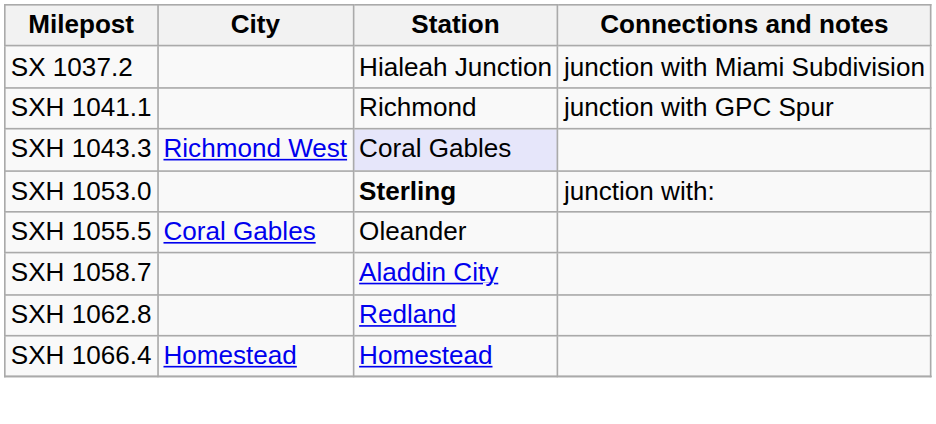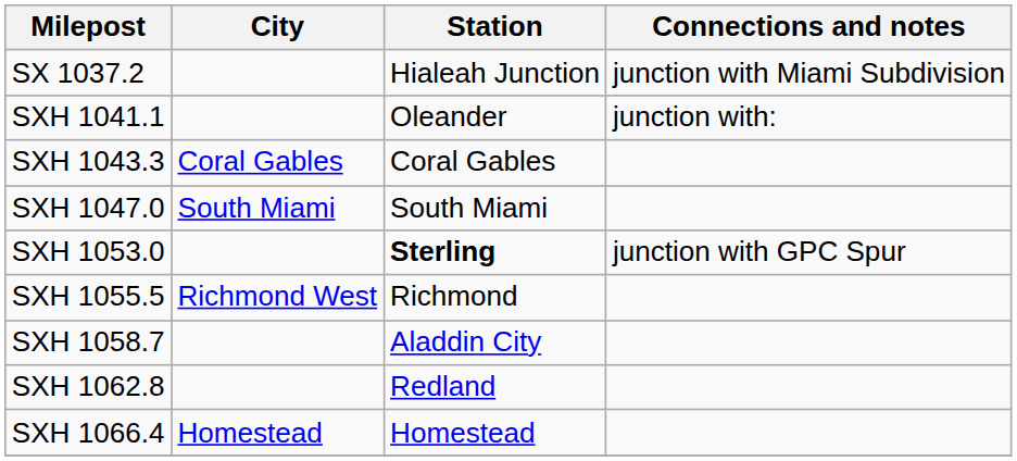 <table class="wikitable">
 <tr>
 <th>Milepost</th>
 <th>City</th>
 <th>Station</th>
 <th>Connections and notes</th>
 </tr>
 <tr>
 <td>SX 1037.2</td>
 <td></td>
 <td>Hialeah Junction</td>
 <td>junction with Miami Subdivision</td>
 </tr>
 <tr>
 <td>SXH 1041.1</td>
 <td></td>
-<td>Richmond</td>
-<td>junction with GPC Spur</td>
+<td>Oleander</td>
+<td>junction with:<br></td>
 </tr>
 <tr>
 <td>SXH 1043.3</td>
-<td><a href='#'>Richmond West</a></td>
-<td style="background: lavender;">Coral Gables</td>
+<td><a href='#'>Coral Gables</a></td>
+<td>Coral Gables</td>
+<td></td>
+</tr>
+<tr>
+<td>SXH 1047.0</td>
+<td><a href='#'>South Miami</a></td>
+<td>South Miami</td>
 <td></td>
 </tr>
 <tr>
 <td>SXH 1053.0</td>
 <td></td>
 <td><strong>Sterling</strong></td>
-<td>junction with:<br></td>
+<td>junction with GPC Spur</td>
 </tr>
 <tr>
 <td>SXH 1055.5</td>
-<td><a href='#'>Coral Gables</a></td>
-<td>Oleander</td>
+<td><a href='#'>Richmond West</a></td>
+<td>Richmond</td>
 <td></td>
 </tr>
 <tr>
 <td>SXH 1058.7</td>
 <td></td>
 <td><a href='#'>Aladdin City</a></td>
 <td></td>
 </tr>
 <tr>
 <td>SXH 1062.8</td>
 <td></td>
 <td><a href='#'>Redland</a></td>
 <td></td>
 </tr>
 <tr>
 <td>SXH 1066.4</td>
 <td><a href='#'>Homestead</a></td>
 <td><a href='#'>Homestead</a></td>
 <td></td>
 </tr>
 <tr>
 </tr>
 </table>
